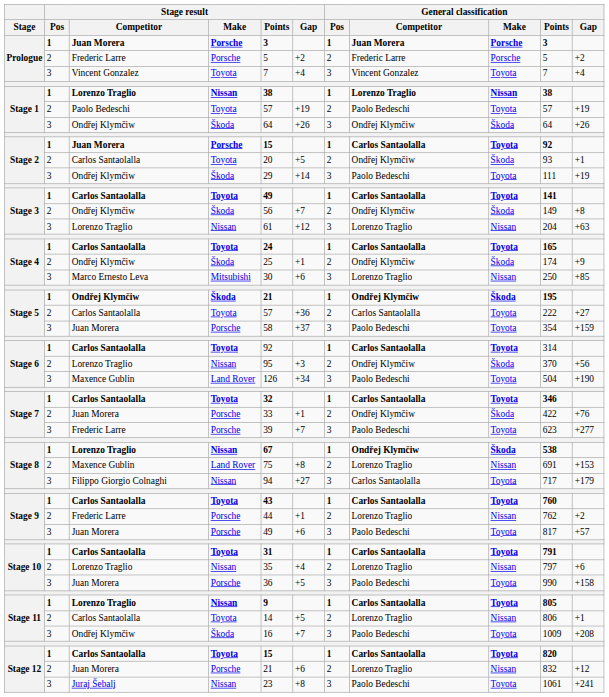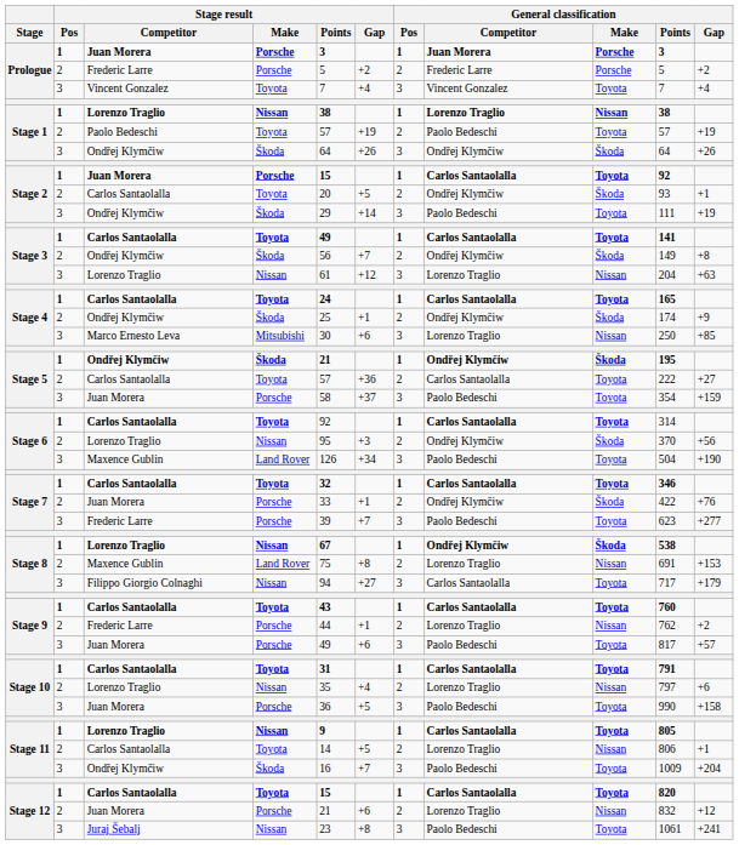 <table class="wikitable" style="font-size:85%;">
 <tr>
 <th></th>
 <th colspan=5>Stage result</th>
 <th colspan=5>General classification</th>
 </tr>
 <tr>
 <th width="40px">Stage</th>
 <th width="30px">Pos</th>
 <th width="200px">Competitor</th>
 <th width="70px">Make</th>
 <th width="40px">Points</th>
 <th width="40px">Gap</th>
 <th width="30px">Pos</th>
 <th width="200px">Competitor</th>
 <th width="70px">Make</th>
 <th width="40px">Points</th>
 <th width="40px">Gap</th>
 </tr>
 <tr>
 <th rowspan=3>Prologue</th>
 <td><strong>1</strong></td>
 <td><strong> Juan Morera</strong></td>
 <td><strong><a href='#'>Porsche</a></strong></td>
 <td><strong>3</strong></td>
 <td></td>
 <td><strong>1</strong></td>
 <td><strong> Juan Morera</strong></td>
 <td><strong><a href='#'>Porsche</a></strong></td>
 <td><strong>3</strong></td>
 <td></td>
 </tr>
 <tr>
 <td>2</td>
 <td> Frederic Larre</td>
 <td><a href='#'>Porsche</a></td>
 <td>5</td>
 <td>+2</td>
 <td>2</td>
 <td> Frederic Larre</td>
 <td><a href='#'>Porsche</a></td>
 <td>5</td>
 <td>+2</td>
 </tr>
 <tr>
 <td>3</td>
 <td> Vincent Gonzalez</td>
 <td><a href='#'>Toyota</a></td>
 <td>7</td>
 <td>+4</td>
 <td>3</td>
 <td> Vincent Gonzalez</td>
 <td><a href='#'>Toyota</a></td>
 <td>7</td>
 <td>+4</td>
 </tr>
 <tr>
 <th colspan=11></th>
 </tr>
 <tr>
 <th rowspan="3">Stage 1</th>
 <td><strong>1</strong></td>
 <td><strong> Lorenzo Traglio</strong></td>
 <td><strong><a href='#'>Nissan</a></strong></td>
 <td><strong>38</strong></td>
 <td></td>
 <td><strong>1</strong></td>
 <td><strong> Lorenzo Traglio</strong></td>
 <td><strong><a href='#'>Nissan</a></strong></td>
 <td><strong>38</strong></td>
 <td></td>
 </tr>
 <tr>
 <td>2</td>
 <td> Paolo Bedeschi</td>
 <td><a href='#'>Toyota</a></td>
 <td>57</td>
 <td>+19</td>
 <td>2</td>
 <td> Paolo Bedeschi</td>
 <td><a href='#'>Toyota</a></td>
 <td>57</td>
 <td>+19</td>
 </tr>
 <tr>
 <td>3</td>
 <td> Ondřej Klymčiw</td>
 <td><a href='#'>Škoda</a></td>
 <td>64</td>
 <td>+26</td>
 <td>3</td>
 <td> Ondřej Klymčiw</td>
 <td><a href='#'>Škoda</a></td>
 <td>64</td>
 <td>+26</td>
 </tr>
 <tr>
 <th colspan=11></th>
 </tr>
 <tr>
 <th rowspan="3">Stage 2</th>
 <td><strong>1</strong></td>
 <td><strong> Juan Morera</strong></td>
 <td><strong><a href='#'>Porsche</a></strong></td>
 <td><strong>15</strong></td>
 <td></td>
 <td><strong>1</strong></td>
 <td><strong> Carlos Santaolalla</strong></td>
 <td><strong><a href='#'>Toyota</a></strong></td>
 <td><strong>92</strong></td>
 <td></td>
 </tr>
 <tr>
 <td>2</td>
 <td> Carlos Santaolalla</td>
 <td><a href='#'>Toyota</a></td>
 <td>20</td>
 <td>+5</td>
 <td>2</td>
 <td> Ondřej Klymčiw</td>
 <td><a href='#'>Škoda</a></td>
 <td>93</td>
 <td>+1</td>
 </tr>
 <tr>
 <td>3</td>
 <td> Ondřej Klymčiw</td>
 <td><a href='#'>Škoda</a></td>
 <td>29</td>
 <td>+14</td>
 <td>3</td>
 <td> Paolo Bedeschi</td>
 <td><a href='#'>Toyota</a></td>
 <td>111</td>
 <td>+19</td>
 </tr>
 <tr>
 <th colspan=11></th>
 </tr>
 <tr>
 <th rowspan="3">Stage 3</th>
 <td><strong>1</strong></td>
 <td><strong> Carlos Santaolalla</strong></td>
 <td><strong><a href='#'>Toyota</a></strong></td>
 <td><strong>49</strong></td>
 <td></td>
 <td><strong>1</strong></td>
 <td><strong> Carlos Santaolalla</strong></td>
 <td><strong><a href='#'>Toyota</a></strong></td>
 <td><strong>141</strong></td>
 <td></td>
 </tr>
 <tr>
 <td>2</td>
 <td> Ondřej Klymčiw</td>
 <td><a href='#'>Škoda</a></td>
 <td>56</td>
 <td>+7</td>
 <td>2</td>
 <td> Ondřej Klymčiw</td>
 <td><a href='#'>Škoda</a></td>
 <td>149</td>
 <td>+8</td>
 </tr>
 <tr>
 <td>3</td>
 <td> Lorenzo Traglio</td>
 <td><a href='#'>Nissan</a></td>
 <td>61</td>
 <td>+12</td>
 <td>3</td>
 <td> Lorenzo Traglio</td>
 <td><a href='#'>Nissan</a></td>
 <td>204</td>
 <td>+63</td>
 </tr>
 <tr>
 <th colspan=11></th>
 </tr>
 <tr>
 <th rowspan="3">Stage 4</th>
 <td><strong>1</strong></td>
 <td><strong> Carlos Santaolalla</strong></td>
 <td><strong><a href='#'>Toyota</a></strong></td>
 <td><strong>24</strong></td>
 <td></td>
 <td><strong>1</strong></td>
 <td><strong> Carlos Santaolalla</strong></td>
 <td><strong><a href='#'>Toyota</a></strong></td>
 <td><strong>165</strong></td>
 <td></td>
 </tr>
 <tr>
 <td>2</td>
 <td> Ondřej Klymčiw</td>
 <td><a href='#'>Škoda</a></td>
 <td>25</td>
 <td>+1</td>
 <td>2</td>
 <td> Ondřej Klymčiw</td>
 <td><a href='#'>Škoda</a></td>
 <td>174</td>
 <td>+9</td>
 </tr>
 <tr>
 <td>3</td>
 <td> Marco Ernesto Leva</td>
 <td><a href='#'>Mitsubishi</a></td>
 <td>30</td>
 <td>+6</td>
 <td>3</td>
 <td> Lorenzo Traglio</td>
 <td><a href='#'>Nissan</a></td>
 <td>250</td>
 <td>+85</td>
 </tr>
 <tr>
 <th colspan=11></th>
 </tr>
 <tr>
 <th rowspan="3">Stage 5</th>
 <td><strong>1</strong></td>
 <td><strong> Ondřej Klymčiw</strong></td>
 <td><strong><a href='#'>Škoda</a></strong></td>
 <td><strong>21</strong></td>
 <td></td>
 <td><strong>1</strong></td>
 <td><strong> Ondřej Klymčiw</strong></td>
 <td><strong><a href='#'>Škoda</a></strong></td>
 <td><strong>195</strong></td>
 <td></td>
 </tr>
 <tr>
 <td>2</td>
 <td> Carlos Santaolalla</td>
 <td><a href='#'>Toyota</a></td>
 <td>57</td>
 <td>+36</td>
 <td>2</td>
 <td> Carlos Santaolalla</td>
 <td><a href='#'>Toyota</a></td>
 <td>222</td>
 <td>+27</td>
 </tr>
 <tr>
 <td>3</td>
 <td> Juan Morera</td>
 <td><a href='#'>Porsche</a></td>
 <td>58</td>
 <td>+37</td>
 <td>3</td>
 <td> Paolo Bedeschi</td>
 <td><a href='#'>Toyota</a></td>
 <td>354</td>
 <td>+159</td>
 </tr>
 <tr>
 <th colspan=11></th>
 </tr>
 <tr>
 <th rowspan="3">Stage 6</th>
 <td><strong>1</strong></td>
 <td><strong> Carlos Santaolalla</strong></td>
 <td><strong><a href='#'>Toyota</a></strong></td>
 <td>92</td>
 <td></td>
 <td><strong>1</strong></td>
 <td><strong> Carlos Santaolalla</strong></td>
 <td><strong><a href='#'>Toyota</a></strong></td>
 <td>314</td>
 <td></td>
 </tr>
 <tr>
 <td>2</td>
 <td> Lorenzo Traglio</td>
 <td><a href='#'>Nissan</a></td>
 <td>95</td>
 <td>+3</td>
 <td>2</td>
 <td> Ondřej Klymčiw</td>
 <td><a href='#'>Škoda</a></td>
 <td>370</td>
 <td>+56</td>
 </tr>
 <tr>
 <td>3</td>
 <td> Maxence Gublin</td>
 <td><a href='#'>Land Rover</a></td>
 <td>126</td>
 <td>+34</td>
 <td>3</td>
 <td> Paolo Bedeschi</td>
 <td><a href='#'>Toyota</a></td>
 <td>504</td>
 <td>+190</td>
 </tr>
 <tr>
 <th colspan=11></th>
 </tr>
 <tr>
 <th rowspan="3">Stage 7</th>
 <td><strong>1</strong></td>
 <td><strong> Carlos Santaolalla</strong></td>
 <td><strong><a href='#'>Toyota</a></strong></td>
 <td><strong>32</strong></td>
 <td></td>
 <td><strong>1</strong></td>
 <td><strong> Carlos Santaolalla</strong></td>
 <td><strong><a href='#'>Toyota</a></strong></td>
 <td><strong>346</strong></td>
 <td></td>
 </tr>
 <tr>
 <td>2</td>
 <td> Juan Morera</td>
 <td><a href='#'>Porsche</a></td>
 <td>33</td>
 <td>+1</td>
 <td>2</td>
 <td> Ondřej Klymčiw</td>
 <td><a href='#'>Škoda</a></td>
 <td>422</td>
 <td>+76</td>
 </tr>
 <tr>
 <td>3</td>
 <td> Frederic Larre</td>
 <td><a href='#'>Porsche</a></td>
 <td>39</td>
 <td>+7</td>
 <td>3</td>
 <td> Paolo Bedeschi</td>
 <td><a href='#'>Toyota</a></td>
 <td>623</td>
 <td>+277</td>
 </tr>
 <tr>
 <th colspan=11></th>
 </tr>
 <tr>
 <th rowspan="3">Stage 8</th>
 <td><strong>1</strong></td>
 <td><strong> Lorenzo Traglio</strong></td>
 <td><strong><a href='#'>Nissan</a></strong></td>
 <td><strong>67</strong></td>
 <td></td>
 <td><strong>1</strong></td>
 <td><strong> Ondřej Klymčiw</strong></td>
 <td><strong><a href='#'>Škoda</a></strong></td>
 <td><strong>538</strong></td>
 <td></td>
 </tr>
 <tr>
 <td>2</td>
 <td> Maxence Gublin</td>
 <td><a href='#'>Land Rover</a></td>
 <td>75</td>
 <td>+8</td>
 <td>2</td>
 <td> Lorenzo Traglio</td>
 <td><a href='#'>Nissan</a></td>
 <td>691</td>
 <td>+153</td>
 </tr>
 <tr>
 <td>3</td>
 <td> Filippo Giorgio Colnaghi</td>
 <td><a href='#'>Nissan</a></td>
 <td>94</td>
 <td>+27</td>
 <td>3</td>
 <td> Carlos Santaolalla</td>
 <td><a href='#'>Toyota</a></td>
 <td>717</td>
 <td>+179</td>
 </tr>
 <tr>
 <th colspan=11></th>
 </tr>
 <tr>
 <th rowspan="3">Stage 9</th>
 <td><strong>1</strong></td>
 <td><strong> Carlos Santaolalla</strong></td>
 <td><strong><a href='#'>Toyota</a></strong></td>
 <td><strong>43</strong></td>
 <td></td>
 <td><strong>1</strong></td>
 <td><strong> Carlos Santaolalla</strong></td>
 <td><strong><a href='#'>Toyota</a></strong></td>
 <td><strong>760</strong></td>
 <td></td>
 </tr>
 <tr>
 <td>2</td>
 <td> Frederic Larre</td>
 <td><a href='#'>Porsche</a></td>
 <td>44</td>
 <td>+1</td>
 <td>2</td>
 <td> Lorenzo Traglio</td>
 <td><a href='#'>Nissan</a></td>
 <td>762</td>
 <td>+2</td>
 </tr>
 <tr>
 <td>3</td>
 <td> Juan Morera</td>
 <td><a href='#'>Porsche</a></td>
 <td>49</td>
 <td>+6</td>
 <td>3</td>
 <td> Paolo Bedeschi</td>
 <td><a href='#'>Toyota</a></td>
 <td>817</td>
 <td>+57</td>
 </tr>
 <tr>
 <th colspan=11></th>
 </tr>
 <tr>
 <th rowspan="3">Stage 10</th>
 <td><strong>1</strong></td>
 <td><strong> Carlos Santaolalla</strong></td>
 <td><strong><a href='#'>Toyota</a></strong></td>
 <td><strong>31</strong></td>
 <td></td>
 <td><strong>1</strong></td>
 <td><strong> Carlos Santaolalla</strong></td>
 <td><strong><a href='#'>Toyota</a></strong></td>
 <td><strong>791</strong></td>
 <td></td>
 </tr>
 <tr>
 <td>2</td>
 <td> Lorenzo Traglio</td>
 <td><a href='#'>Nissan</a></td>
 <td>35</td>
 <td>+4</td>
 <td>2</td>
 <td> Lorenzo Traglio</td>
 <td><a href='#'>Nissan</a></td>
 <td>797</td>
 <td>+6</td>
 </tr>
 <tr>
 <td>3</td>
 <td> Juan Morera</td>
 <td><a href='#'>Porsche</a></td>
 <td>36</td>
 <td>+5</td>
 <td>3</td>
 <td> Paolo Bedeschi</td>
 <td><a href='#'>Toyota</a></td>
 <td>990</td>
 <td>+158</td>
 </tr>
 <tr>
 <th colspan=11></th>
 </tr>
 <tr>
 <th rowspan="3">Stage 11</th>
 <td><strong>1</strong></td>
 <td><strong> Lorenzo Traglio</strong></td>
 <td><strong><a href='#'>Nissan</a></strong></td>
 <td><strong>9</strong></td>
 <td></td>
 <td><strong>1</strong></td>
 <td><strong> Carlos Santaolalla</strong></td>
 <td><strong><a href='#'>Toyota</a></strong></td>
 <td><strong>805</strong></td>
 <td></td>
 </tr>
 <tr>
 <td>2</td>
 <td> Carlos Santaolalla</td>
 <td><a href='#'>Toyota</a></td>
 <td>14</td>
 <td>+5</td>
 <td>2</td>
 <td> Lorenzo Traglio</td>
 <td><a href='#'>Nissan</a></td>
 <td>806</td>
 <td>+1</td>
 </tr>
 <tr>
 <td>3</td>
 <td> Ondřej Klymčiw</td>
 <td><a href='#'>Škoda</a></td>
 <td>16</td>
 <td>+7</td>
 <td>3</td>
 <td> Paolo Bedeschi</td>
 <td><a href='#'>Toyota</a></td>
 <td>1009</td>
-<td>+208</td>
+<td>+204</td>
 </tr>
 <tr>
 <th colspan=11></th>
 </tr>
 <tr>
 <th rowspan="3">Stage 12</th>
 <td><strong>1</strong></td>
 <td><strong> Carlos Santaolalla</strong></td>
 <td><strong><a href='#'>Toyota</a></strong></td>
 <td><strong>15</strong></td>
 <td></td>
 <td><strong>1</strong></td>
 <td><strong> Carlos Santaolalla</strong></td>
 <td><strong><a href='#'>Toyota</a></strong></td>
 <td><strong>820</strong></td>
 <td></td>
 </tr>
 <tr>
 <td>2</td>
 <td> Juan Morera</td>
 <td><a href='#'>Porsche</a></td>
 <td>21</td>
 <td>+6</td>
 <td>2</td>
 <td> Lorenzo Traglio</td>
 <td><a href='#'>Nissan</a></td>
 <td>832</td>
 <td>+12</td>
 </tr>
 <tr>
 <td>3</td>
 <td> <a href='#'>Juraj Šebalj</a></td>
 <td><a href='#'>Nissan</a></td>
 <td>23</td>
 <td>+8</td>
 <td>3</td>
 <td> Paolo Bedeschi</td>
 <td><a href='#'>Toyota</a></td>
 <td>1061</td>
 <td>+241</td>
 </tr>
 </table>
